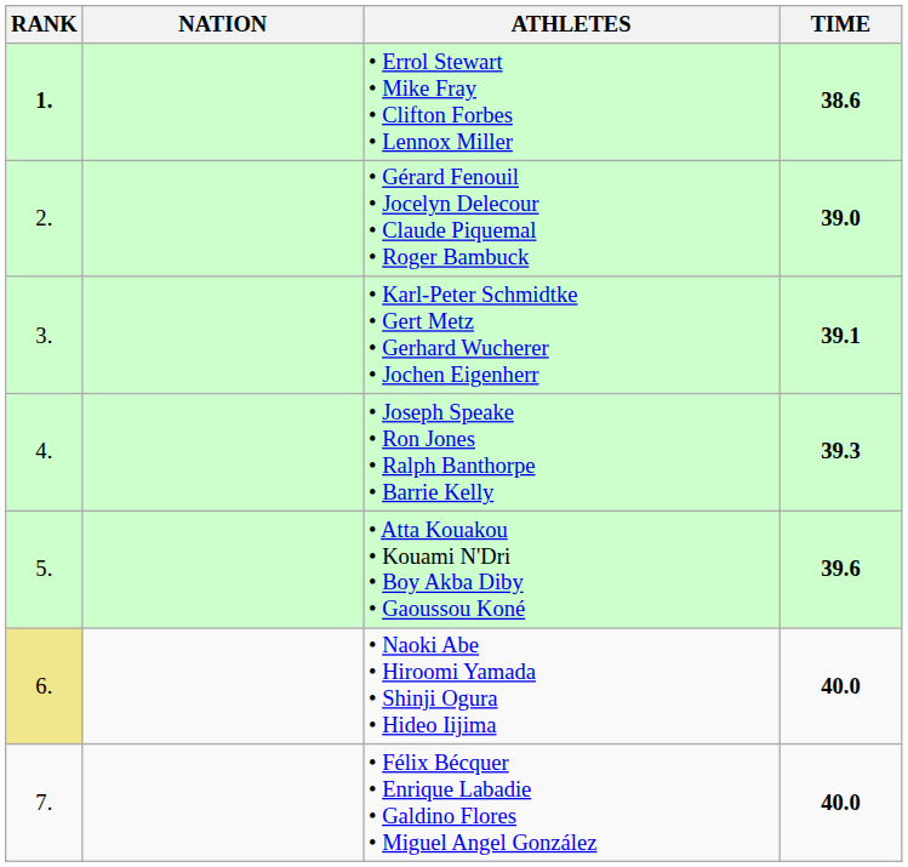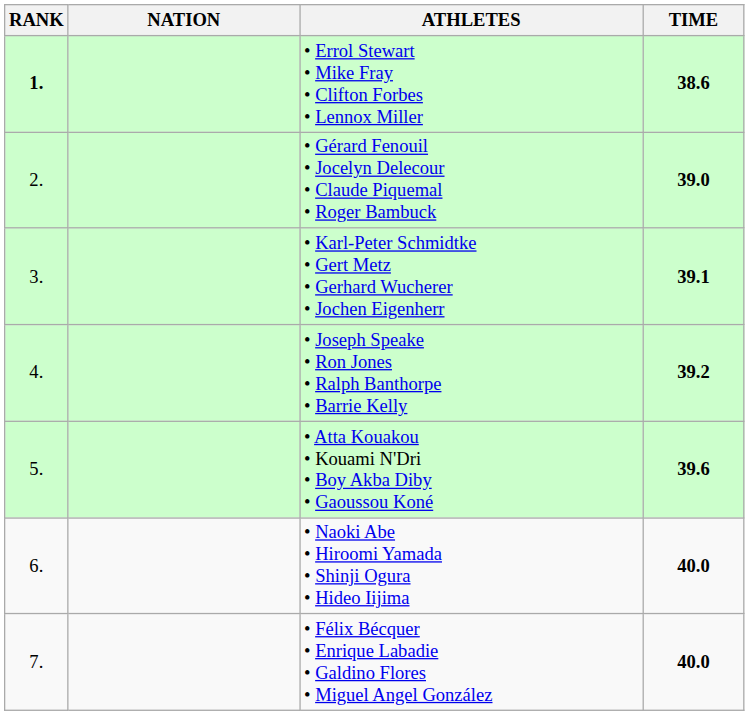 <table class="wikitable" style="border-collapse: collapse; font-size: 90%;">
 <tr>
 <th>RANK</th>
 <th style="width: 12em">NATION</th>
 <th style="width: 18em">ATHLETES</th>
 <th style="width: 5em">TIME</th>
 </tr>
 <tr style="background:#ccffcc;">
 <td align="center"><strong>1.</strong></td>
 <td align="center"></td>
 <td>• <a href='#'>Errol Stewart</a><br>• <a href='#'>Mike Fray</a><br>• <a href='#'>Clifton Forbes</a><br>• <a href='#'>Lennox Miller</a></td>
 <td align="center"><strong>38.6</strong></td>
 </tr>
 <tr style="background:#ccffcc;">
 <td align="center">2.</td>
 <td align="center"></td>
 <td>• <a href='#'>Gérard Fenouil</a><br>• <a href='#'>Jocelyn Delecour</a><br>• <a href='#'>Claude Piquemal</a><br>• <a href='#'>Roger Bambuck</a></td>
 <td align="center"><strong>39.0</strong></td>
 </tr>
 <tr style="background:#ccffcc;">
 <td align="center">3.</td>
 <td align="center"></td>
 <td>• <a href='#'>Karl-Peter Schmidtke</a><br>• <a href='#'>Gert Metz</a><br>• <a href='#'>Gerhard Wucherer</a><br>• <a href='#'>Jochen Eigenherr</a></td>
 <td align="center"><strong>39.1</strong></td>
 </tr>
 <tr style="background:#ccffcc;">
 <td align="center">4.</td>
 <td align="center"></td>
 <td>• <a href='#'>Joseph Speake</a><br>• <a href='#'>Ron Jones</a><br>• <a href='#'>Ralph Banthorpe</a><br>• <a href='#'>Barrie Kelly</a></td>
-<td align="center"><strong>39.3</strong></td>
+<td align="center"><strong>39.2</strong></td>
 </tr>
 <tr style="background:#ccffcc;">
 <td align="center">5.</td>
 <td align="center"></td>
 <td>• <a href='#'>Atta Kouakou</a><br>• Kouami N'Dri<br>• <a href='#'>Boy Akba Diby</a><br>• <a href='#'>Gaoussou Koné</a></td>
 <td align="center"><strong>39.6</strong></td>
 </tr>
 <tr>
-<td align="center" style="background: khaki;">6.</td>
+<td align="center">6.</td>
 <td align="center"></td>
 <td>• <a href='#'>Naoki Abe</a><br>• <a href='#'>Hiroomi Yamada</a><br>• <a href='#'>Shinji Ogura</a><br>• <a href='#'>Hideo Iijima</a></td>
 <td align="center"><strong>40.0</strong></td>
 </tr>
 <tr>
 <td align="center">7.</td>
 <td align="center"></td>
 <td>• <a href='#'>Félix Bécquer</a><br>• <a href='#'>Enrique Labadie</a><br>• <a href='#'>Galdino Flores</a><br>• <a href='#'>Miguel Angel González</a></td>
 <td align="center"><strong>40.0</strong></td>
 </tr>
 </table>
